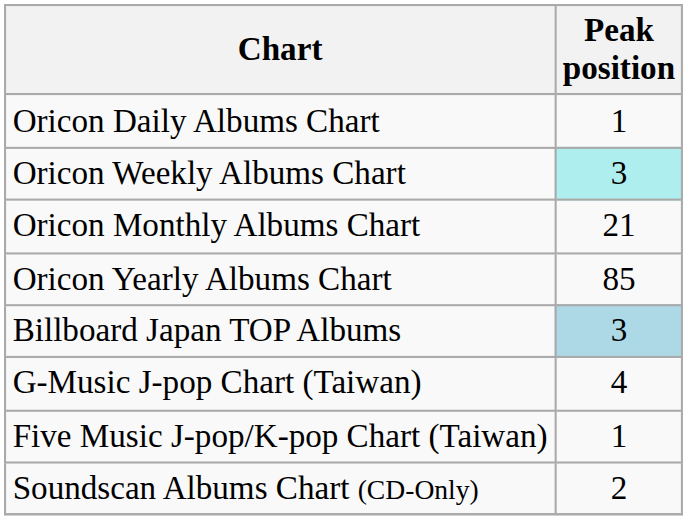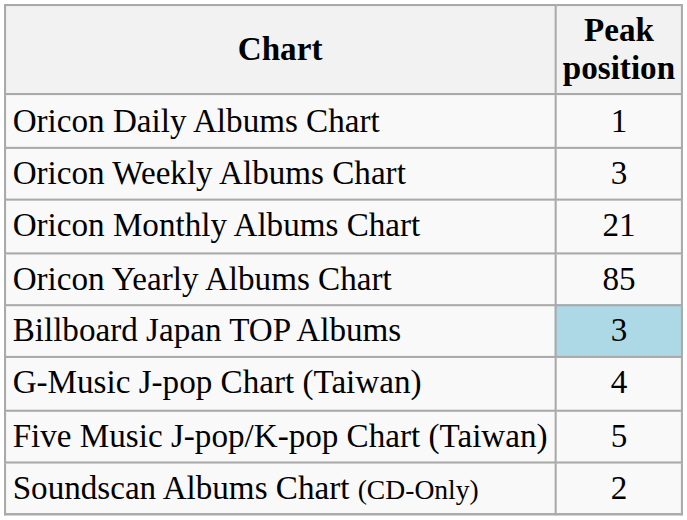 <table class="wikitable sortable">
 <tr>
 <th align="center">Chart</th>
 <th align="center">Peak<br>position</th>
 </tr>
 <tr>
 <td align="left">Oricon Daily Albums Chart</td>
 <td align="center">1</td>
 </tr>
 <tr>
 <td align="left">Oricon Weekly Albums Chart</td>
-<td align="center" style="background: paleturquoise;">3</td>
+<td align="center">3</td>
 </tr>
 <tr>
 <td align="left">Oricon Monthly Albums Chart</td>
 <td align="center">21</td>
 </tr>
 <tr>
 <td align="left">Oricon Yearly Albums Chart</td>
 <td align="center">85</td>
 </tr>
 <tr>
 <td align="left">Billboard Japan TOP Albums</td>
 <td align="center" style="background: lightblue;">3</td>
 </tr>
 <tr>
 <td align="left">G-Music J-pop Chart (Taiwan)</td>
 <td align="center">4</td>
 </tr>
 <tr>
 <td align="left">Five Music J-pop/K-pop Chart (Taiwan)</td>
-<td align="center">1</td>
+<td align="center">5</td>
 </tr>
 <tr>
 <td align="left">Soundscan Albums Chart <small>(CD-Only)</small></td>
 <td align="center">2</td>
 </tr>
 <tr>
 </tr>
 </table>
